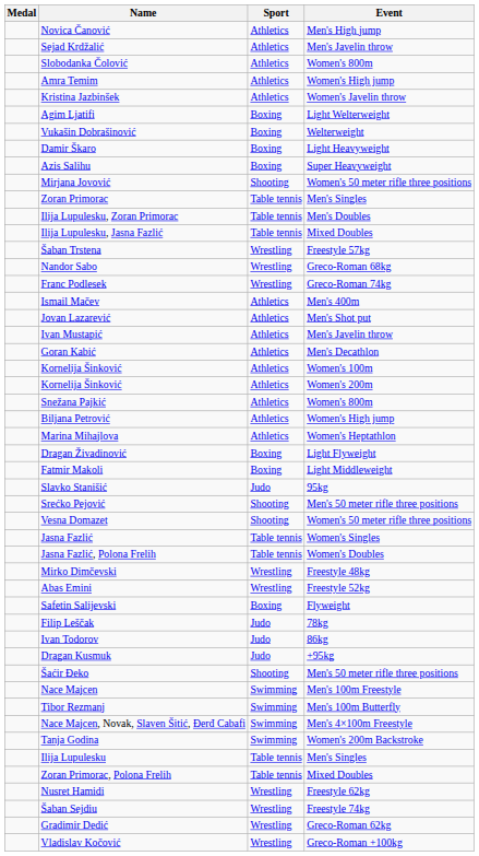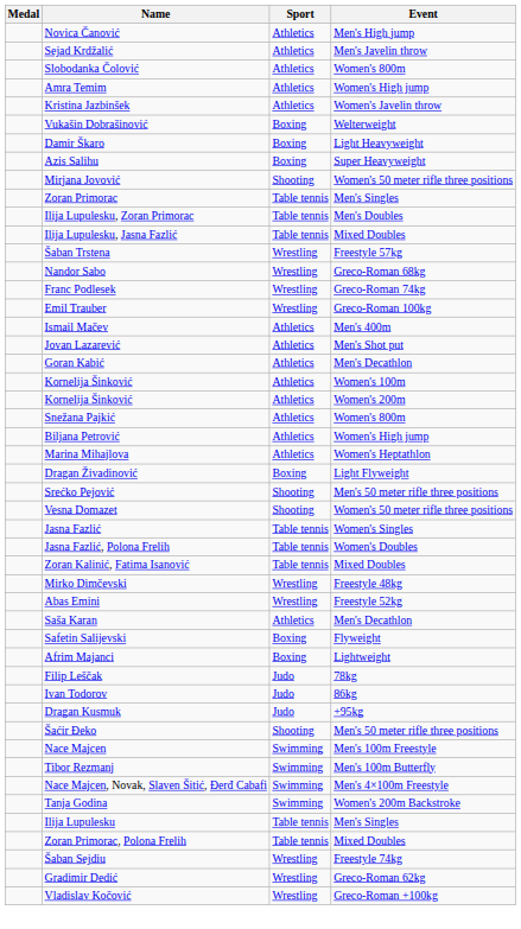 <table class="wikitable sortable">
 <tr>
 <th>Medal</th>
 <th>Name</th>
 <th>Sport</th>
 <th>Event</th>
 </tr>
 <tr>
 <td></td>
 <td><a href='#'>Novica Čanović</a></td>
 <td> <a href='#'>Athletics</a></td>
 <td><a href='#'>Men's High jump</a></td>
 </tr>
 <tr>
 <td></td>
 <td><a href='#'>Sejad Krdžalić</a></td>
 <td> <a href='#'>Athletics</a></td>
 <td><a href='#'>Men's Javelin throw</a></td>
 </tr>
 <tr>
 <td></td>
 <td><a href='#'>Slobodanka Čolović</a></td>
 <td> <a href='#'>Athletics</a></td>
 <td><a href='#'>Women's 800m</a></td>
 </tr>
 <tr>
 <td></td>
 <td><a href='#'>Amra Temim</a></td>
 <td> <a href='#'>Athletics</a></td>
 <td><a href='#'>Women's High jump</a></td>
 </tr>
 <tr>
 <td></td>
 <td><a href='#'>Kristina Jazbinšek</a></td>
 <td> <a href='#'>Athletics</a></td>
 <td><a href='#'>Women's Javelin throw</a></td>
-</tr>
-<tr>
-<td></td>
-<td><a href='#'>Agim Ljatifi</a></td>
-<td> <a href='#'>Boxing</a></td>
-<td><a href='#'>Light Welterweight</a></td>
 </tr>
 <tr>
 <td></td>
 <td><a href='#'>Vukašin Dobrašinović</a></td>
 <td> <a href='#'>Boxing</a></td>
 <td><a href='#'>Welterweight</a></td>
 </tr>
 <tr>
 <td></td>
 <td><a href='#'>Damir Škaro</a></td>
 <td> <a href='#'>Boxing</a></td>
 <td><a href='#'>Light Heavyweight</a></td>
 </tr>
 <tr>
 <td></td>
 <td><a href='#'>Azis Salihu</a></td>
 <td> <a href='#'>Boxing</a></td>
 <td><a href='#'>Super Heavyweight</a></td>
 </tr>
 <tr>
 <td></td>
 <td><a href='#'>Mirjana Jovović</a></td>
 <td> <a href='#'>Shooting</a></td>
 <td><a href='#'>Women's 50 meter rifle three positions</a></td>
 </tr>
 <tr>
 <td></td>
 <td><a href='#'>Zoran Primorac</a></td>
 <td> <a href='#'>Table tennis</a></td>
 <td><a href='#'>Men's Singles</a></td>
 </tr>
 <tr>
 <td></td>
 <td><a href='#'>Ilija Lupulesku</a>, <a href='#'>Zoran Primorac</a></td>
 <td> <a href='#'>Table tennis</a></td>
 <td><a href='#'>Men's Doubles</a></td>
 </tr>
 <tr>
 <td></td>
 <td><a href='#'>Ilija Lupulesku</a>, <a href='#'>Jasna Fazlić</a></td>
 <td> <a href='#'>Table tennis</a></td>
 <td><a href='#'>Mixed Doubles</a></td>
 </tr>
 <tr>
 <td></td>
 <td><a href='#'>Šaban Trstena</a></td>
 <td> <a href='#'>Wrestling</a></td>
 <td><a href='#'>Freestyle 57kg</a></td>
 </tr>
 <tr>
 <td></td>
 <td><a href='#'>Nandor Sabo</a></td>
 <td> <a href='#'>Wrestling</a></td>
 <td><a href='#'>Greco-Roman 68kg</a></td>
 </tr>
 <tr>
 <td></td>
 <td><a href='#'>Franc Podlesek</a></td>
 <td> <a href='#'>Wrestling</a></td>
 <td><a href='#'>Greco-Roman 74kg</a></td>
 </tr>
 <tr>
 <td></td>
+<td><a href='#'>Emil Trauber</a></td>
+<td> <a href='#'>Wrestling</a></td>
+<td><a href='#'>Greco-Roman 100kg</a></td>
+</tr>
+<tr>
+<td></td>
 <td><a href='#'>Ismail Mačev</a></td>
 <td> <a href='#'>Athletics</a></td>
 <td><a href='#'>Men's 400m</a></td>
 </tr>
 <tr>
 <td></td>
 <td><a href='#'>Jovan Lazarević</a></td>
 <td> <a href='#'>Athletics</a></td>
 <td><a href='#'>Men's Shot put</a></td>
-</tr>
-<tr>
-<td></td>
-<td><a href='#'>Ivan Mustapić</a></td>
-<td> <a href='#'>Athletics</a></td>
-<td><a href='#'>Men's Javelin throw</a></td>
 </tr>
 <tr>
 <td></td>
 <td><a href='#'>Goran Kabić</a></td>
 <td> <a href='#'>Athletics</a></td>
 <td><a href='#'>Men's Decathlon</a></td>
 </tr>
 <tr>
 <td></td>
 <td><a href='#'>Kornelija Šinković</a></td>
 <td> <a href='#'>Athletics</a></td>
 <td><a href='#'>Women's 100m</a></td>
 </tr>
 <tr>
 <td></td>
 <td><a href='#'>Kornelija Šinković</a></td>
 <td> <a href='#'>Athletics</a></td>
 <td><a href='#'>Women's 200m</a></td>
 </tr>
 <tr>
 <td></td>
 <td><a href='#'>Snežana Pajkić</a></td>
 <td> <a href='#'>Athletics</a></td>
 <td><a href='#'>Women's 800m</a></td>
 </tr>
 <tr>
 <td></td>
 <td><a href='#'>Biljana Petrović</a></td>
 <td> <a href='#'>Athletics</a></td>
 <td><a href='#'>Women's High jump</a></td>
 </tr>
 <tr>
 <td></td>
 <td><a href='#'>Marina Mihajlova</a></td>
 <td> <a href='#'>Athletics</a></td>
 <td><a href='#'>Women's Heptathlon</a></td>
 </tr>
 <tr>
 <td></td>
 <td><a href='#'>Dragan Živadinović</a></td>
 <td> <a href='#'>Boxing</a></td>
 <td><a href='#'>Light Flyweight</a></td>
 </tr>
 <tr>
 <td></td>
-<td><a href='#'>Fatmir Makoli</a></td>
-<td> <a href='#'>Boxing</a></td>
-<td><a href='#'>Light Middleweight</a></td>
-</tr>
-<tr>
-<td></td>
-<td><a href='#'>Slavko Stanišić</a></td>
-<td> <a href='#'>Judo</a></td>
-<td><a href='#'>95kg</a></td>
-</tr>
-<tr>
-<td></td>
 <td><a href='#'>Srećko Pejović</a></td>
 <td> <a href='#'>Shooting</a></td>
 <td><a href='#'>Men's 50 meter rifle three positions</a></td>
 </tr>
 <tr>
 <td></td>
 <td><a href='#'>Vesna Domazet</a></td>
 <td> <a href='#'>Shooting</a></td>
 <td><a href='#'>Women's 50 meter rifle three positions</a></td>
 </tr>
 <tr>
 <td></td>
 <td><a href='#'>Jasna Fazlić</a></td>
 <td> <a href='#'>Table tennis</a></td>
 <td><a href='#'>Women's Singles</a></td>
 </tr>
 <tr>
 <td></td>
 <td><a href='#'>Jasna Fazlić</a>, <a href='#'>Polona Frelih</a></td>
 <td> <a href='#'>Table tennis</a></td>
 <td><a href='#'>Women's Doubles</a></td>
 </tr>
 <tr>
 <td></td>
+<td><a href='#'>Zoran Kalinić</a>, <a href='#'>Fatima Isanović</a></td>
+<td> <a href='#'>Table tennis</a></td>
+<td><a href='#'>Mixed Doubles</a></td>
+</tr>
+<tr>
+<td></td>
 <td><a href='#'>Mirko Dimčevski</a></td>
 <td> <a href='#'>Wrestling</a></td>
 <td><a href='#'>Freestyle 48kg</a></td>
 </tr>
 <tr>
 <td></td>
 <td><a href='#'>Abas Emini</a></td>
 <td> <a href='#'>Wrestling</a></td>
 <td><a href='#'>Freestyle 52kg</a></td>
 </tr>
 <tr>
 <td></td>
+<td><a href='#'>Saša Karan</a></td>
+<td> <a href='#'>Athletics</a></td>
+<td><a href='#'>Men's Decathlon</a></td>
+</tr>
+<tr>
+<td></td>
 <td><a href='#'>Safetin Salijevski</a></td>
 <td> <a href='#'>Boxing</a></td>
 <td><a href='#'>Flyweight</a></td>
+</tr>
+<tr>
+<td></td>
+<td><a href='#'>Afrim Majanci</a></td>
+<td> <a href='#'>Boxing</a></td>
+<td><a href='#'>Lightweight</a></td>
 </tr>
 <tr>
 <td></td>
 <td><a href='#'>Filip Leščak</a></td>
 <td> <a href='#'>Judo</a></td>
 <td><a href='#'>78kg</a></td>
 </tr>
 <tr>
 <td></td>
 <td><a href='#'>Ivan Todorov</a></td>
 <td> <a href='#'>Judo</a></td>
 <td><a href='#'>86kg</a></td>
 </tr>
 <tr>
 <td></td>
 <td><a href='#'>Dragan Kusmuk</a></td>
 <td> <a href='#'>Judo</a></td>
 <td><a href='#'>+95kg</a></td>
 </tr>
 <tr>
 <td></td>
 <td><a href='#'>Šaćir Đeko</a></td>
 <td> <a href='#'>Shooting</a></td>
 <td><a href='#'>Men's 50 meter rifle three positions</a></td>
 </tr>
 <tr>
 <td></td>
 <td><a href='#'>Nace Majcen</a></td>
 <td> <a href='#'>Swimming</a></td>
 <td><a href='#'>Men's 100m Freestyle</a></td>
 </tr>
 <tr>
 <td></td>
 <td><a href='#'>Tibor Rezmanj</a></td>
 <td> <a href='#'>Swimming</a></td>
 <td><a href='#'>Men's 100m Butterfly</a></td>
 </tr>
 <tr>
 <td></td>
 <td><a href='#'>Nace Majcen</a>, Novak, <a href='#'>Slaven Šitić</a>, <a href='#'>Đerđ Cabafi</a></td>
 <td> <a href='#'>Swimming</a></td>
 <td><a href='#'>Men's 4×100m Freestyle</a></td>
 </tr>
 <tr>
 <td></td>
 <td><a href='#'>Tanja Godina</a></td>
 <td> <a href='#'>Swimming</a></td>
 <td><a href='#'>Women's 200m Backstroke</a></td>
 </tr>
 <tr>
 <td></td>
 <td><a href='#'>Ilija Lupulesku</a></td>
 <td> <a href='#'>Table tennis</a></td>
 <td><a href='#'>Men's Singles</a></td>
 </tr>
 <tr>
 <td></td>
 <td><a href='#'>Zoran Primorac</a>, <a href='#'>Polona Frelih</a></td>
 <td> <a href='#'>Table tennis</a></td>
 <td><a href='#'>Mixed Doubles</a></td>
 </tr>
 <tr>
 <td></td>
-<td><a href='#'>Nusret Hamidi</a></td>
-<td> <a href='#'>Wrestling</a></td>
-<td><a href='#'>Freestyle 62kg</a></td>
-</tr>
-<tr>
-<td></td>
 <td><a href='#'>Šaban Sejdiu</a></td>
 <td> <a href='#'>Wrestling</a></td>
 <td><a href='#'>Freestyle 74kg</a></td>
 </tr>
 <tr>
 <td></td>
 <td><a href='#'>Gradimir Dedić</a></td>
 <td> <a href='#'>Wrestling</a></td>
 <td><a href='#'>Greco-Roman 62kg</a></td>
 </tr>
 <tr>
 <td></td>
 <td><a href='#'>Vladislav Kočović</a></td>
 <td> <a href='#'>Wrestling</a></td>
 <td><a href='#'>Greco-Roman +100kg</a></td>
 </tr>
 </table>
